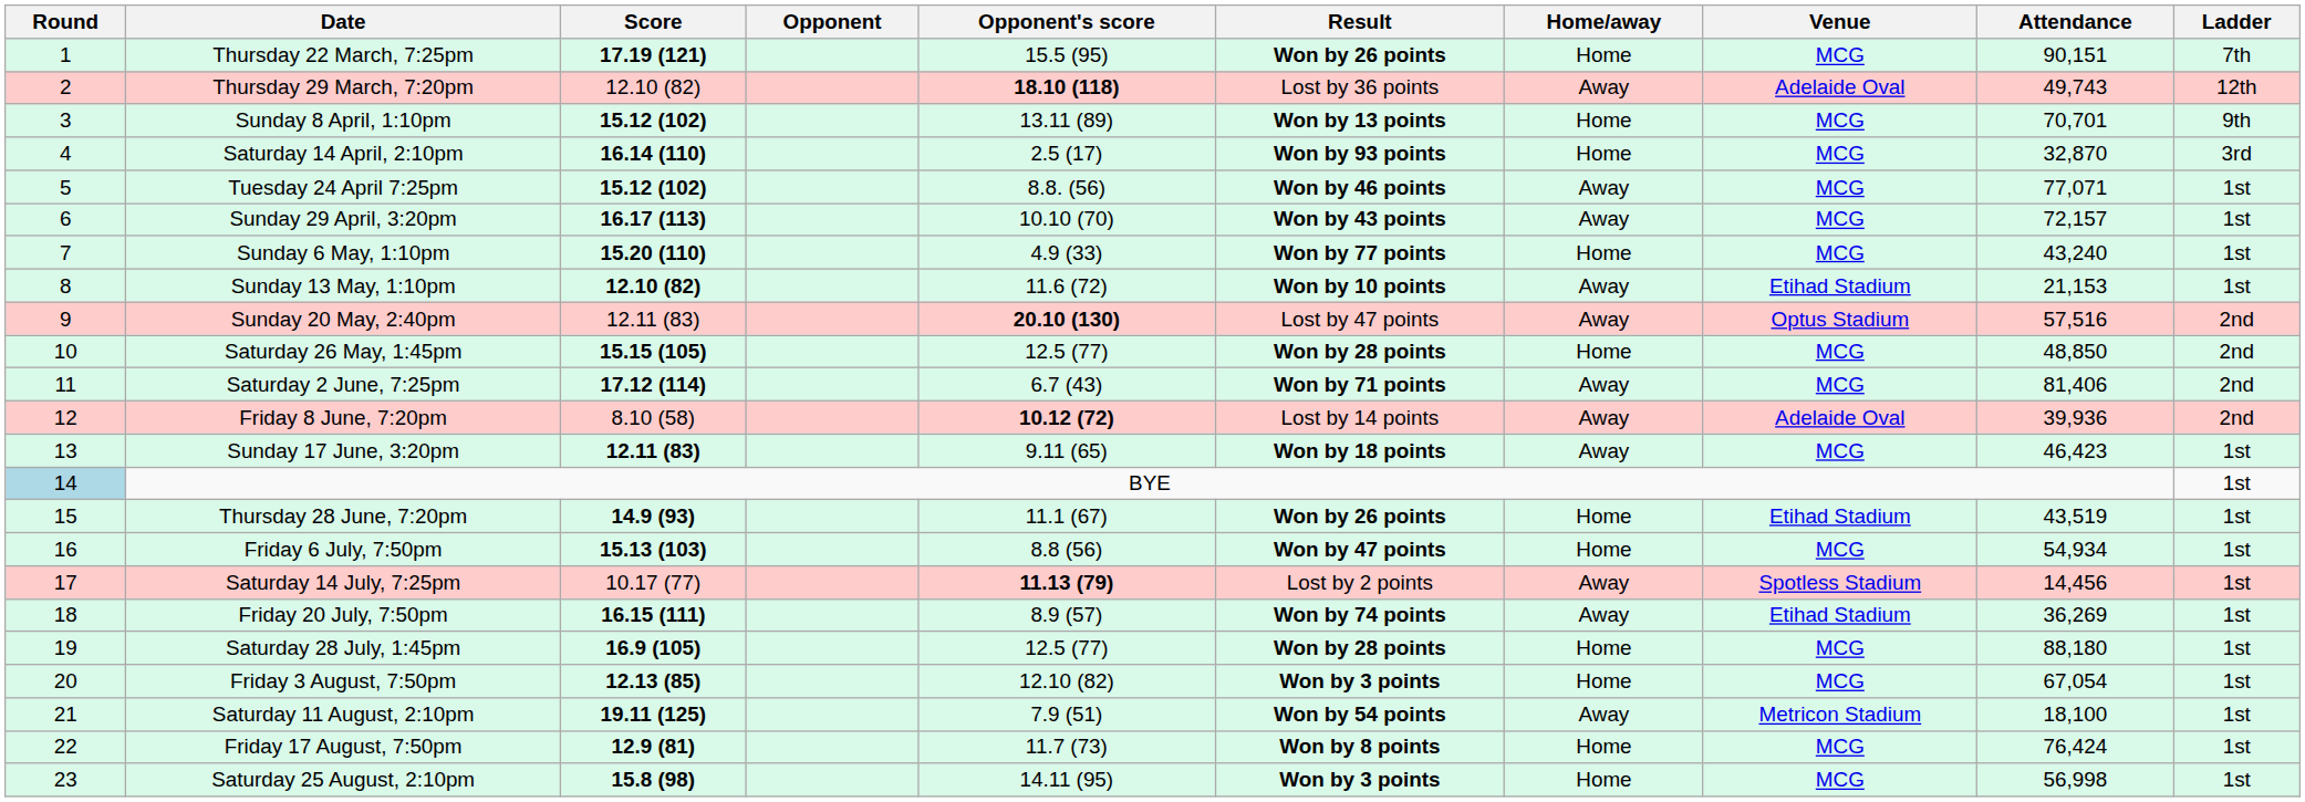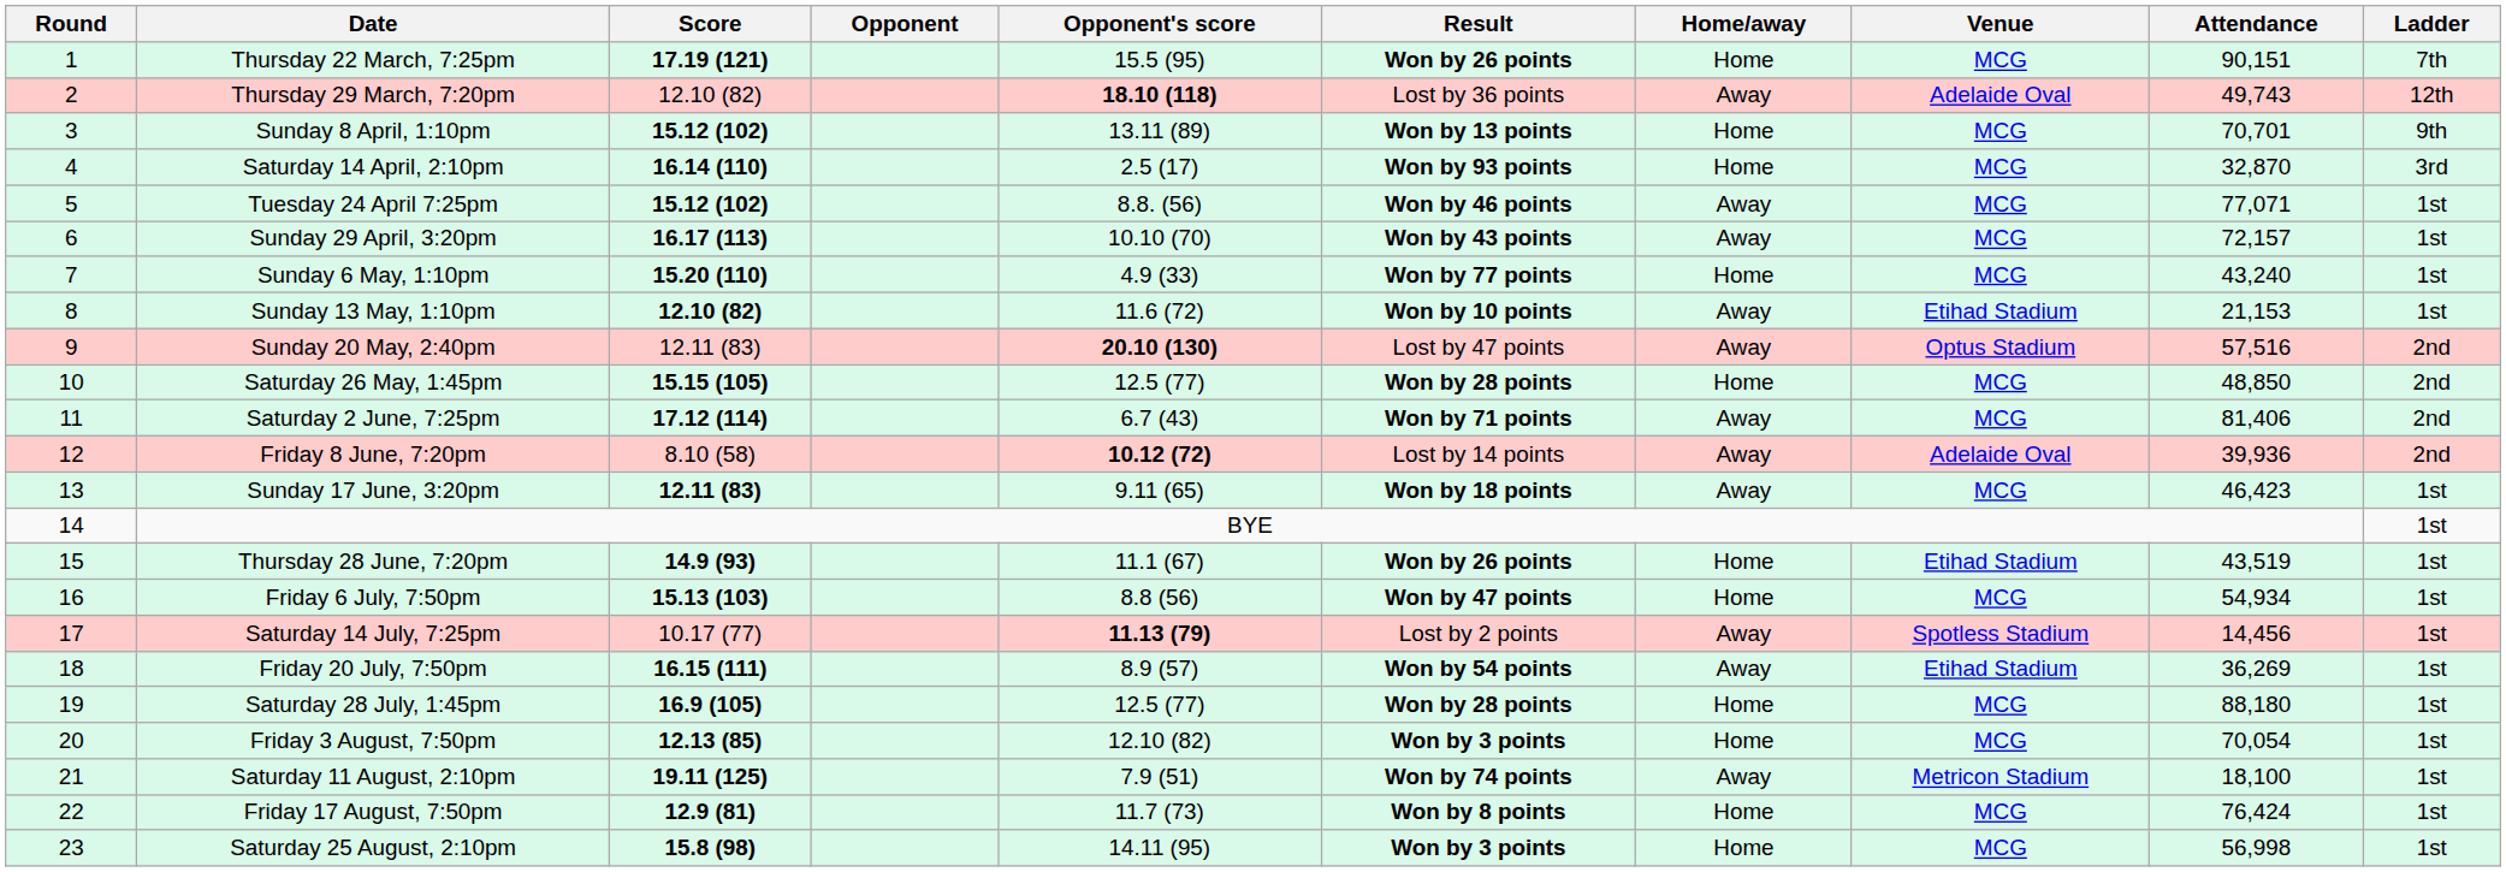 <table class="wikitable" style="font-size:90%; text-align:center; width: 100%; margin-left: auto; margin-right: auto;">
 <tr>
 <th>Round</th>
 <th>Date</th>
 <th>Score</th>
 <th>Opponent</th>
 <th>Opponent's score</th>
 <th>Result</th>
 <th>Home/away</th>
 <th>Venue</th>
 <th>Attendance</th>
 <th>Ladder</th>
 </tr>
 <tr style="background:#d9f9e9;">
 <td>1</td>
 <td>Thursday 22 March, 7:25pm</td>
 <td><strong>17.19 (121)</strong></td>
 <td></td>
 <td>15.5 (95)</td>
 <td><strong>Won by 26 points</strong></td>
 <td>Home</td>
 <td><a href='#'>MCG</a></td>
 <td>90,151</td>
 <td>7th</td>
 </tr>
 <tr style="background:#fcc;">
 <td>2</td>
 <td>Thursday 29 March, 7:20pm</td>
 <td>12.10 (82)</td>
 <td></td>
 <td><strong>18.10 (118)</strong></td>
 <td>Lost by 36 points</td>
 <td>Away</td>
 <td><a href='#'>Adelaide Oval</a></td>
 <td>49,743</td>
 <td>12th</td>
 </tr>
 <tr style="background:#d9f9e9;">
 <td>3</td>
 <td>Sunday 8 April, 1:10pm</td>
 <td><strong>15.12 (102)</strong></td>
 <td></td>
 <td>13.11 (89)</td>
 <td><strong>Won by 13 points</strong></td>
 <td>Home</td>
 <td><a href='#'>MCG</a></td>
 <td>70,701</td>
 <td>9th</td>
 </tr>
 <tr style="background:#d9f9e9;">
 <td>4</td>
 <td>Saturday 14 April, 2:10pm</td>
 <td><strong>16.14 (110)</strong></td>
 <td></td>
 <td>2.5 (17)</td>
 <td><strong>Won by 93 points</strong></td>
 <td>Home</td>
 <td><a href='#'>MCG</a></td>
 <td>32,870</td>
 <td>3rd</td>
 </tr>
 <tr style="background:#d9f9e9;">
 <td>5</td>
 <td>Tuesday 24 April 7:25pm</td>
 <td><strong>15.12 (102)</strong></td>
 <td></td>
 <td>8.8. (56)</td>
 <td><strong>Won by 46 points</strong></td>
 <td>Away</td>
 <td><a href='#'>MCG</a></td>
 <td>77,071</td>
 <td>1st</td>
 </tr>
 <tr style="background:#d9f9e9;">
 <td>6</td>
 <td>Sunday 29 April, 3:20pm</td>
 <td><strong>16.17 (113)</strong></td>
 <td></td>
 <td>10.10 (70)</td>
 <td><strong>Won by 43 points</strong></td>
 <td>Away</td>
 <td><a href='#'>MCG</a></td>
 <td>72,157</td>
 <td>1st</td>
 </tr>
 <tr style="background:#d9f9e9;">
 <td>7</td>
 <td>Sunday 6 May, 1:10pm</td>
 <td><strong>15.20 (110)</strong></td>
 <td></td>
 <td>4.9 (33)</td>
 <td><strong>Won by 77 points</strong></td>
 <td>Home</td>
 <td><a href='#'>MCG</a></td>
 <td>43,240</td>
 <td>1st</td>
 </tr>
 <tr style="background:#d9f9e9;">
 <td>8</td>
 <td>Sunday 13 May, 1:10pm</td>
 <td><strong>12.10 (82)</strong></td>
 <td></td>
 <td>11.6 (72)</td>
 <td><strong>Won by 10 points</strong></td>
 <td>Away</td>
 <td><a href='#'>Etihad Stadium</a></td>
 <td>21,153</td>
 <td>1st</td>
 </tr>
 <tr style="background:#fcc;">
 <td>9</td>
 <td>Sunday 20 May, 2:40pm</td>
 <td>12.11 (83)</td>
 <td></td>
 <td><strong>20.10 (130)</strong></td>
 <td>Lost by 47 points</td>
 <td>Away</td>
 <td><a href='#'>Optus Stadium</a></td>
 <td>57,516</td>
 <td>2nd</td>
 </tr>
 <tr style="background:#d9f9e9;">
 <td>10</td>
 <td>Saturday 26 May, 1:45pm</td>
 <td><strong>15.15 (105)</strong></td>
 <td></td>
 <td>12.5 (77)</td>
 <td><strong>Won by 28 points</strong></td>
 <td>Home</td>
 <td><a href='#'>MCG</a></td>
 <td>48,850</td>
 <td>2nd</td>
 </tr>
 <tr style="background:#d9f9e9;">
 <td>11</td>
 <td>Saturday 2 June, 7:25pm</td>
 <td><strong>17.12 (114)</strong></td>
 <td></td>
 <td>6.7 (43)</td>
 <td><strong>Won by 71 points</strong></td>
 <td>Away</td>
 <td><a href='#'>MCG</a></td>
 <td>81,406</td>
 <td>2nd</td>
 </tr>
 <tr style="background:#fcc;">
 <td>12</td>
 <td>Friday 8 June, 7:20pm</td>
 <td>8.10 (58)</td>
 <td></td>
 <td><strong>10.12 (72)</strong></td>
 <td>Lost by 14 points</td>
 <td>Away</td>
 <td><a href='#'>Adelaide Oval</a></td>
 <td>39,936</td>
 <td>2nd</td>
 </tr>
 <tr style="background:#d9f9e9;">
 <td>13</td>
 <td>Sunday 17 June, 3:20pm</td>
 <td><strong>12.11 (83)</strong></td>
 <td></td>
 <td>9.11 (65)</td>
 <td><strong>Won by 18 points</strong></td>
 <td>Away</td>
 <td><a href='#'>MCG</a></td>
 <td>46,423</td>
 <td>1st</td>
 </tr>
 <tr>
-<td style="background: lightblue;">14</td>
+<td>14</td>
 <td colspan=8>BYE</td>
 <td>1st</td>
 </tr>
 <tr style="background:#d9f9e9;">
 <td>15</td>
 <td>Thursday 28 June, 7:20pm</td>
 <td><strong>14.9 (93)</strong></td>
 <td></td>
 <td>11.1 (67)</td>
 <td><strong>Won by 26 points</strong></td>
 <td>Home</td>
 <td><a href='#'>Etihad Stadium</a></td>
 <td>43,519</td>
 <td>1st</td>
 </tr>
 <tr style="background:#d9f9e9;">
 <td>16</td>
 <td>Friday 6 July, 7:50pm</td>
 <td><strong>15.13 (103)</strong></td>
 <td></td>
 <td>8.8 (56)</td>
 <td><strong>Won by 47 points</strong></td>
 <td>Home</td>
 <td><a href='#'>MCG</a></td>
 <td>54,934</td>
 <td>1st</td>
 </tr>
 <tr style="background:#fcc;">
 <td>17</td>
 <td>Saturday 14 July, 7:25pm</td>
 <td>10.17 (77)</td>
 <td></td>
 <td><strong>11.13 (79)</strong></td>
 <td>Lost by 2 points</td>
 <td>Away</td>
 <td><a href='#'>Spotless Stadium</a></td>
 <td>14,456</td>
 <td>1st</td>
 </tr>
 <tr style="background:#d9f9e9;">
 <td>18</td>
 <td>Friday 20 July, 7:50pm</td>
 <td><strong>16.15 (111)</strong></td>
 <td></td>
 <td>8.9 (57)</td>
-<td><strong>Won by 74 points</strong></td>
+<td><strong>Won by 54 points</strong></td>
 <td>Away</td>
 <td><a href='#'>Etihad Stadium</a></td>
 <td>36,269</td>
 <td>1st</td>
 </tr>
 <tr style="background:#d9f9e9;">
 <td>19</td>
 <td>Saturday 28 July, 1:45pm</td>
 <td><strong>16.9 (105)</strong></td>
 <td></td>
 <td>12.5 (77)</td>
 <td><strong>Won by 28 points</strong></td>
 <td>Home</td>
 <td><a href='#'>MCG</a></td>
 <td>88,180</td>
 <td>1st</td>
 </tr>
 <tr style="background:#d9f9e9;">
 <td>20</td>
 <td>Friday 3 August, 7:50pm</td>
 <td><strong>12.13 (85)</strong></td>
 <td></td>
 <td>12.10 (82)</td>
 <td><strong>Won by 3 points</strong></td>
 <td>Home</td>
 <td><a href='#'>MCG</a></td>
-<td>67,054</td>
+<td>70,054</td>
 <td>1st</td>
 </tr>
 <tr style="background:#d9f9e9;">
 <td>21</td>
 <td>Saturday 11 August, 2:10pm</td>
 <td><strong>19.11 (125)</strong></td>
 <td></td>
 <td>7.9 (51)</td>
-<td><strong>Won by 54 points</strong></td>
+<td><strong>Won by 74 points</strong></td>
 <td>Away</td>
 <td><a href='#'>Metricon Stadium</a></td>
 <td>18,100</td>
 <td>1st</td>
 </tr>
 <tr style="background:#d9f9e9;">
 <td>22</td>
 <td>Friday 17 August, 7:50pm</td>
 <td><strong>12.9 (81)</strong></td>
 <td></td>
 <td>11.7 (73)</td>
 <td><strong>Won by 8 points</strong></td>
 <td>Home</td>
 <td><a href='#'>MCG</a></td>
 <td>76,424</td>
 <td>1st</td>
 </tr>
 <tr style="background:#d9f9e9;">
 <td>23</td>
 <td>Saturday 25 August, 2:10pm</td>
 <td><strong>15.8 (98)</strong></td>
 <td></td>
 <td>14.11 (95)</td>
 <td><strong>Won by 3 points</strong></td>
 <td>Home</td>
 <td><a href='#'>MCG</a></td>
 <td>56,998</td>
 <td>1st</td>
 </tr>
 </table>
